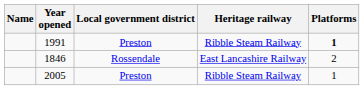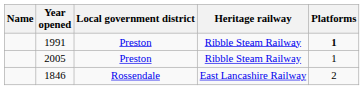 <table class="wikitable sortable" style="border:0px;text-align:center;">
 <tr>
 <th>Name</th>
 <th>Year<br>opened</th>
 <th>Local government district</th>
 <th>Heritage railway</th>
 <th>Platforms</th>
 </tr>
 <tr>
 <td></td>
 <td>1991</td>
 <td><a href='#'>Preston</a></td>
 <td><a href='#'>Ribble Steam Railway</a></td>
 <td><strong>1</strong></td>
 </tr>
 <tr>
 <td></td>
+<td>2005</td>
+<td><a href='#'>Preston</a></td>
+<td><a href='#'>Ribble Steam Railway</a></td>
+<td>1</td>
+</tr>
+<tr>
+<td></td>
 <td>1846</td>
 <td><a href='#'>Rossendale</a></td>
 <td><a href='#'>East Lancashire Railway</a></td>
 <td>2</td>
 </tr>
-<tr>
-<td></td>
-<td>2005</td>
-<td><a href='#'>Preston</a></td>
-<td><a href='#'>Ribble Steam Railway</a></td>
-<td>1</td>
-</tr>
 </table>
